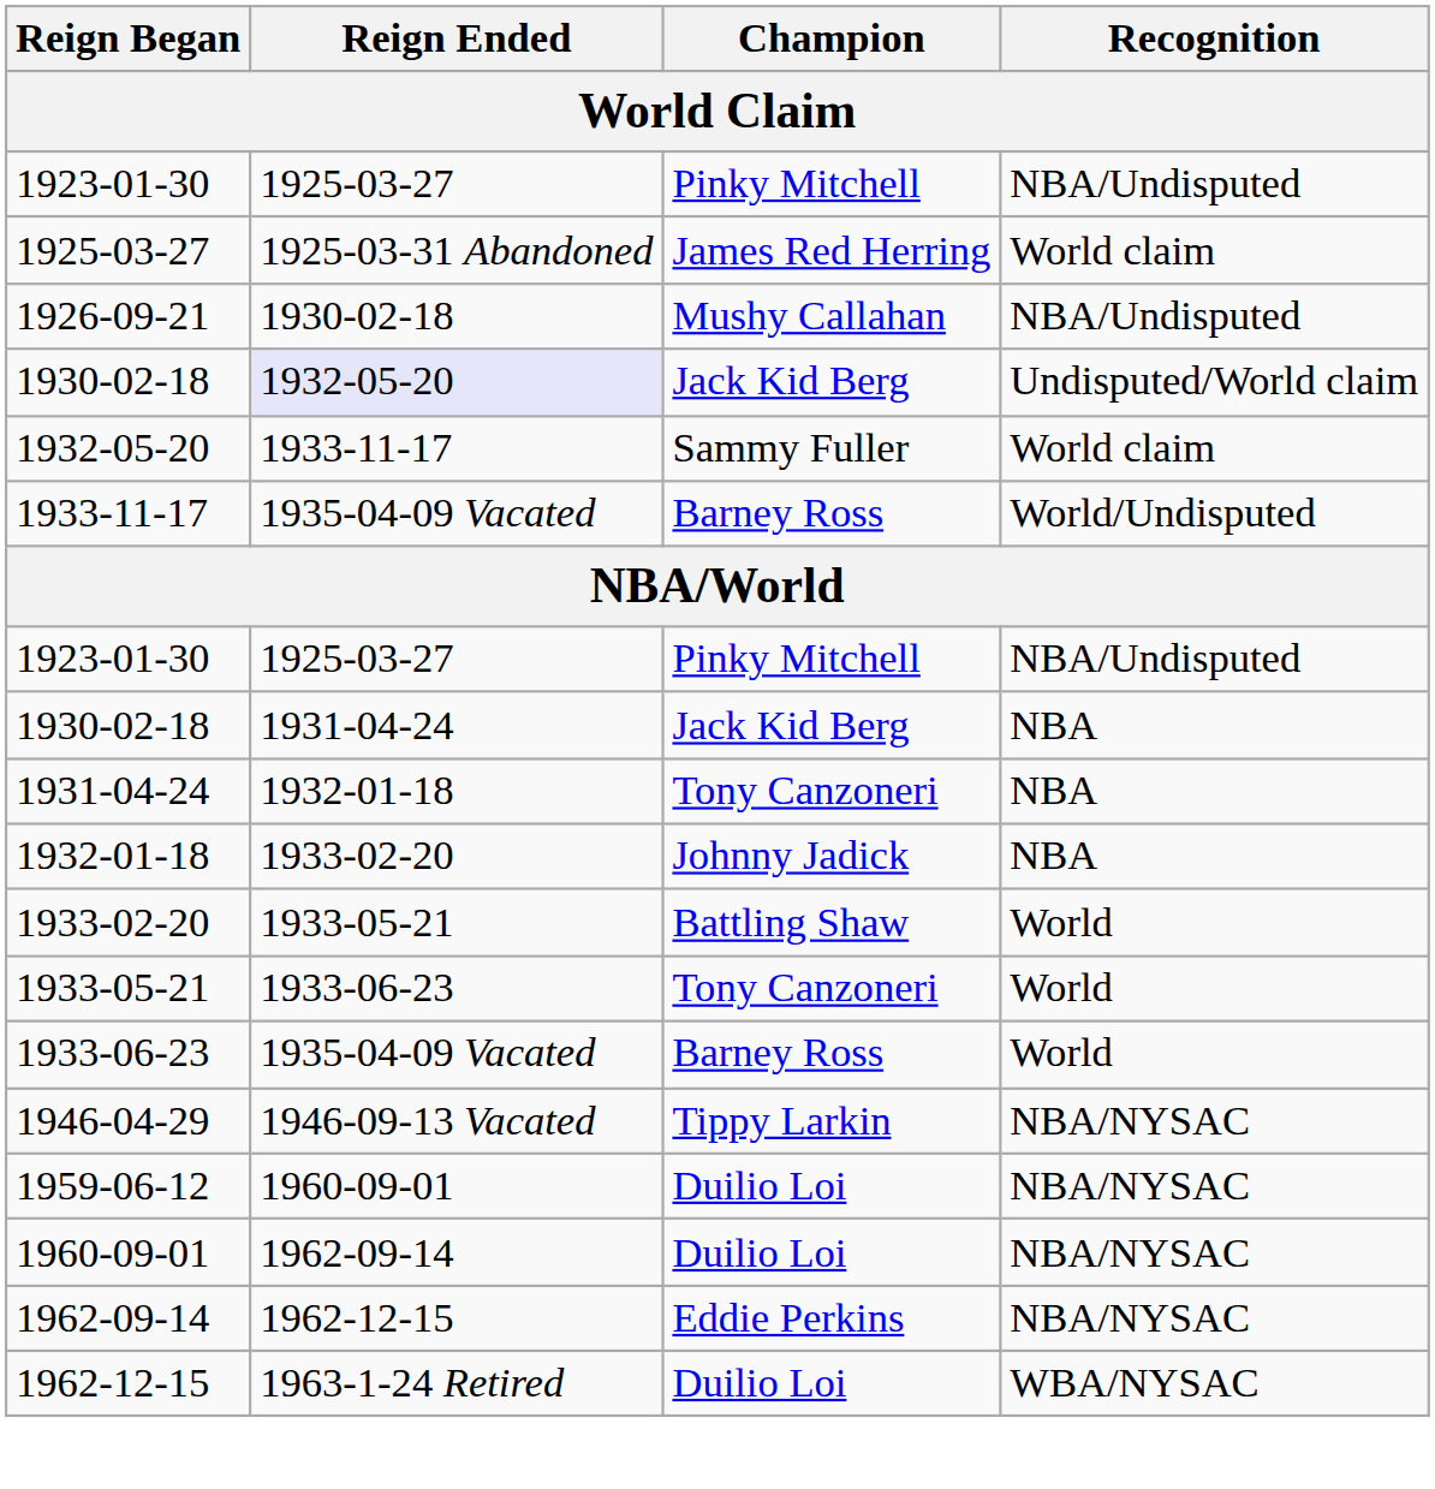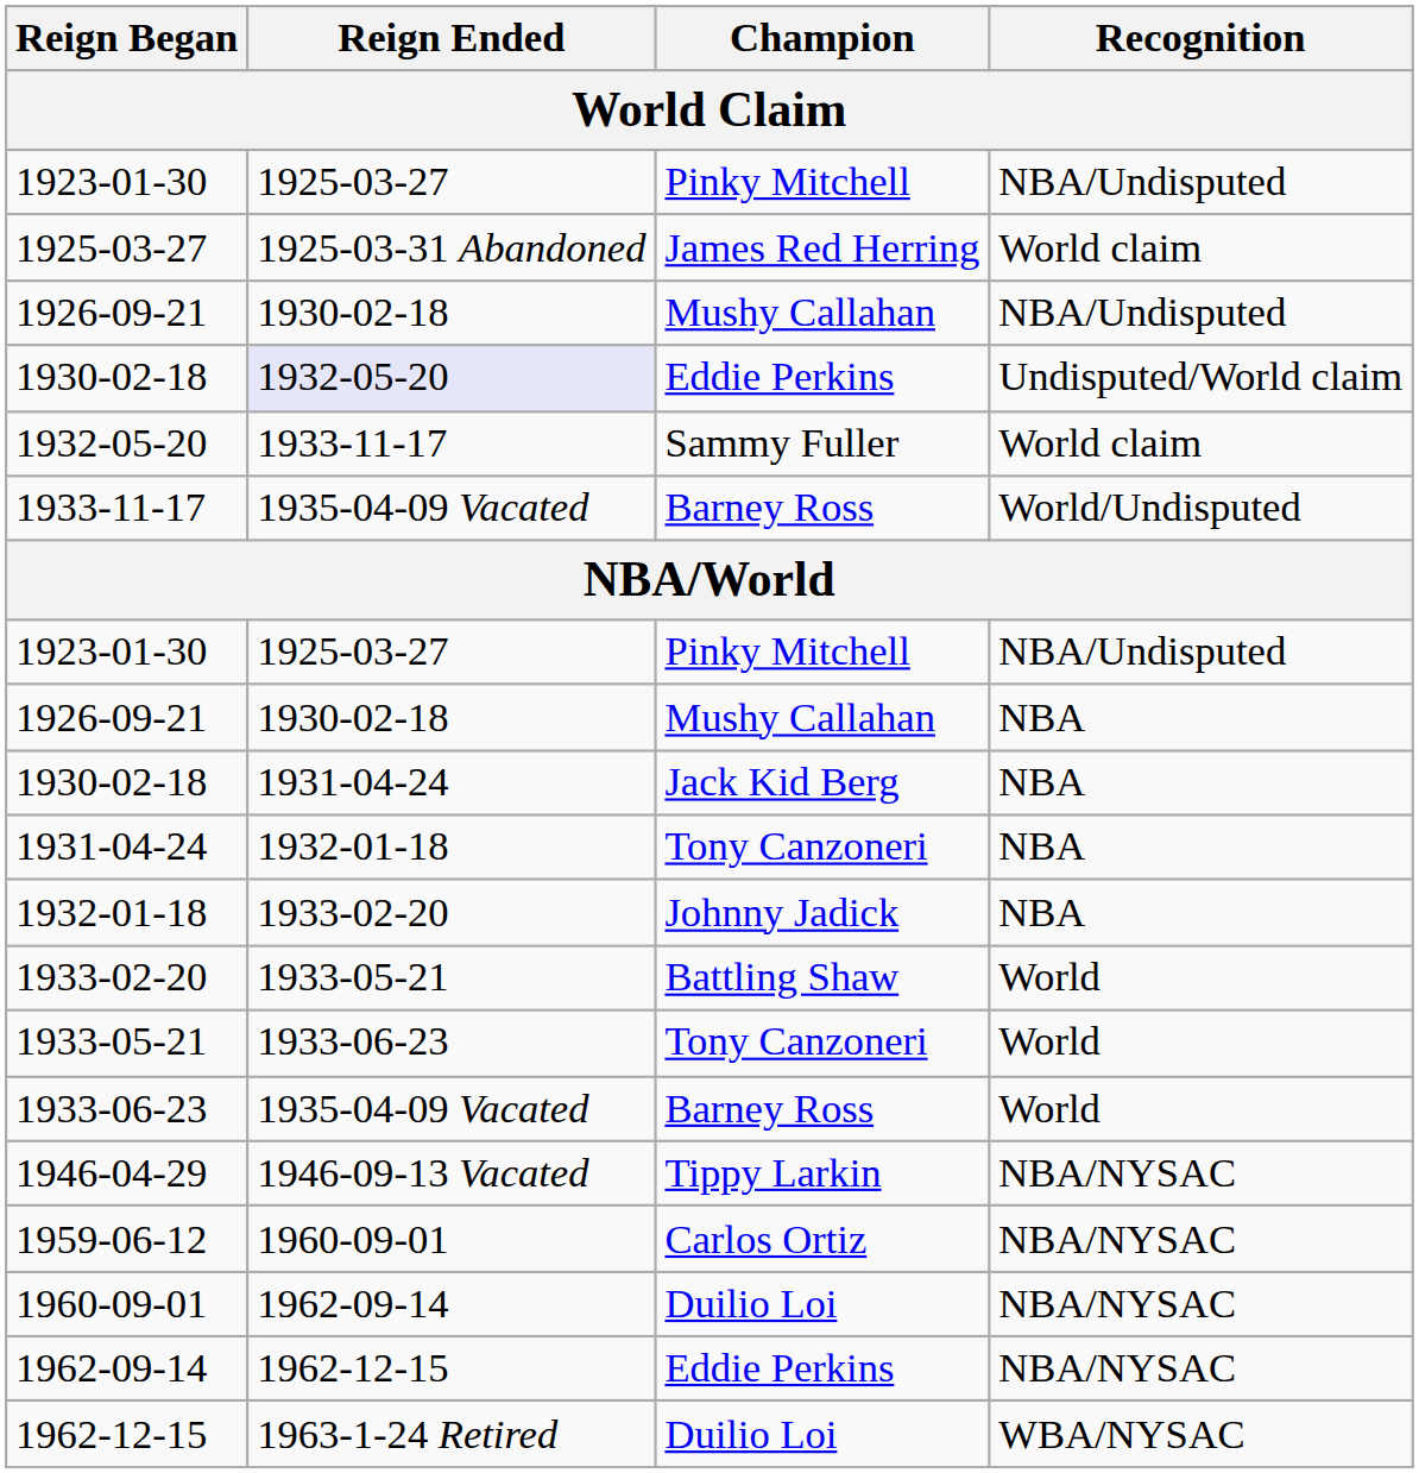 <table class="wikitable">
 <tr>
 <th>Reign Began</th>
 <th>Reign Ended</th>
 <th>Champion</th>
 <th>Recognition</th>
 </tr>
 <tr>
 <th colspan="4" style="font-size: Larger;">World Claim</th>
 </tr>
 <tr>
 <td>1923-01-30</td>
 <td>1925-03-27</td>
 <td> <a href='#'>Pinky Mitchell</a></td>
 <td>NBA/Undisputed</td>
 </tr>
 <tr>
 <td>1925-03-27</td>
 <td>1925-03-31 <em>Abandoned</em></td>
 <td> <a href='#'>James Red Herring</a></td>
 <td>World claim</td>
 </tr>
 <tr>
 <td>1926-09-21</td>
 <td>1930-02-18</td>
 <td> <a href='#'>Mushy Callahan</a></td>
 <td>NBA/Undisputed</td>
 </tr>
 <tr>
 <td>1930-02-18</td>
 <td style="background: lavender;">1932-05-20</td>
-<td> <a href='#'>Jack Kid Berg</a></td>
+<td> <a href='#'>Eddie Perkins</a></td>
 <td>Undisputed/World claim</td>
 </tr>
 <tr>
 <td>1932-05-20</td>
 <td>1933-11-17</td>
 <td> Sammy Fuller</td>
 <td>World claim</td>
 </tr>
 <tr>
 <td>1933-11-17</td>
 <td>1935-04-09 <em>Vacated</em></td>
 <td> <a href='#'>Barney Ross</a></td>
 <td>World/Undisputed</td>
 </tr>
 <tr>
 <th colspan="4" style="font-size: Larger;">NBA/World</th>
 </tr>
 <tr>
 <td>1923-01-30</td>
 <td>1925-03-27</td>
 <td> <a href='#'>Pinky Mitchell</a></td>
 <td>NBA/Undisputed</td>
+</tr>
+<tr>
+<td>1926-09-21</td>
+<td>1930-02-18</td>
+<td> <a href='#'>Mushy Callahan</a></td>
+<td>NBA</td>
 </tr>
 <tr>
 <td>1930-02-18</td>
 <td>1931-04-24</td>
 <td> <a href='#'>Jack Kid Berg</a></td>
 <td>NBA</td>
 </tr>
 <tr>
 <td>1931-04-24</td>
 <td>1932-01-18</td>
 <td> <a href='#'>Tony Canzoneri</a></td>
 <td>NBA</td>
 </tr>
 <tr>
 <td>1932-01-18</td>
 <td>1933-02-20</td>
 <td> <a href='#'>Johnny Jadick</a></td>
 <td>NBA</td>
 </tr>
 <tr>
 <td>1933-02-20</td>
 <td>1933-05-21</td>
 <td> <a href='#'>Battling Shaw</a></td>
 <td>World</td>
 </tr>
 <tr>
 <td>1933-05-21</td>
 <td>1933-06-23</td>
 <td> <a href='#'>Tony Canzoneri</a></td>
 <td>World</td>
 </tr>
 <tr>
 <td>1933-06-23</td>
 <td>1935-04-09 <em>Vacated</em></td>
 <td> <a href='#'>Barney Ross</a></td>
 <td>World</td>
 </tr>
 <tr>
 <td>1946-04-29</td>
 <td>1946-09-13 <em>Vacated</em></td>
 <td> <a href='#'>Tippy Larkin</a></td>
 <td>NBA/NYSAC</td>
 </tr>
 <tr>
 <td>1959-06-12</td>
 <td>1960-09-01</td>
-<td> <a href='#'>Duilio Loi</a></td>
+<td> <a href='#'>Carlos Ortiz</a></td>
 <td>NBA/NYSAC</td>
 </tr>
 <tr>
 <td>1960-09-01</td>
 <td>1962-09-14</td>
 <td> <a href='#'>Duilio Loi</a></td>
 <td>NBA/NYSAC</td>
 </tr>
 <tr>
 <td>1962-09-14</td>
 <td>1962-12-15</td>
 <td> <a href='#'>Eddie Perkins</a></td>
 <td>NBA/NYSAC</td>
 </tr>
 <tr>
 <td>1962-12-15</td>
 <td>1963-1-24 <em>Retired</em></td>
 <td> <a href='#'>Duilio Loi</a></td>
 <td>WBA/NYSAC</td>
 </tr>
 </table>
